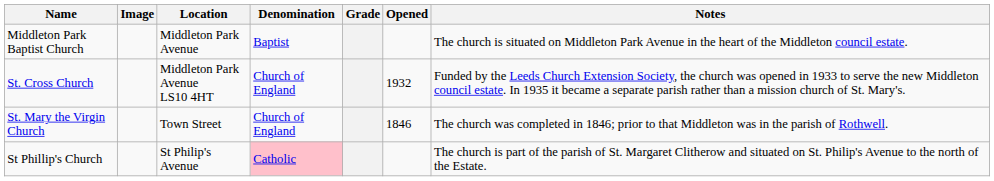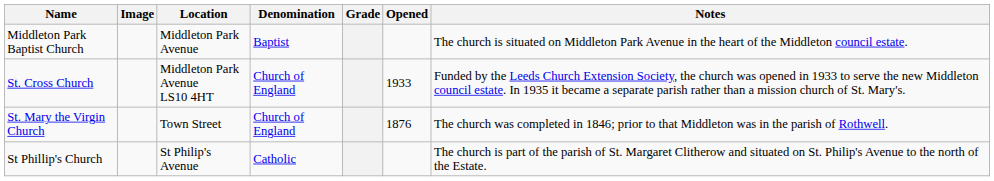 <table class="wikitable sortable">
 <tr>
 <th>Name</th>
 <th class="unsortable">Image</th>
 <th>Location</th>
 <th>Denomination</th>
 <th>Grade</th>
 <th>Opened</th>
 <th class="unsortable">Notes</th>
 </tr>
 <tr>
 <td>Middleton Park Baptist Church</td>
 <td></td>
 <td>Middleton Park Avenue</td>
 <td><a href='#'>Baptist</a></td>
 <th></th>
 <td></td>
 <td>The church is situated on Middleton Park Avenue in the heart of the Middleton <a href='#'>council estate</a>.</td>
 </tr>
 <tr>
 <td><a href='#'>St. Cross Church</a></td>
 <td></td>
 <td>Middleton Park Avenue<br>LS10 4HT</td>
 <td><a href='#'>Church of England</a></td>
 <th></th>
-<td>1932</td>
+<td>1933</td>
 <td>Funded by the <a href='#'>Leeds Church Extension Society</a>, the church was opened in 1933 to serve the new Middleton <a href='#'>council estate</a>. In 1935 it became a separate parish rather than a mission church of St. Mary's.</td>
 </tr>
 <tr>
 <td><a href='#'>St. Mary the Virgin Church</a></td>
 <td></td>
 <td>Town Street</td>
 <td><a href='#'>Church of England</a></td>
 <th></th>
-<td>1846</td>
+<td>1876</td>
 <td>The church was completed in 1846; prior to that Middleton was in the parish of <a href='#'>Rothwell</a>.</td>
 </tr>
 <tr>
 <td>St Phillip's Church</td>
 <td></td>
 <td>St Philip's Avenue</td>
-<td style="background: pink;"><a href='#'>Catholic</a></td>
+<td><a href='#'>Catholic</a></td>
 <th></th>
 <td></td>
 <td>The church is part of the parish of St. Margaret Clitherow and situated on St. Philip's Avenue to the north of the Estate.</td>
 </tr>
 </table>
